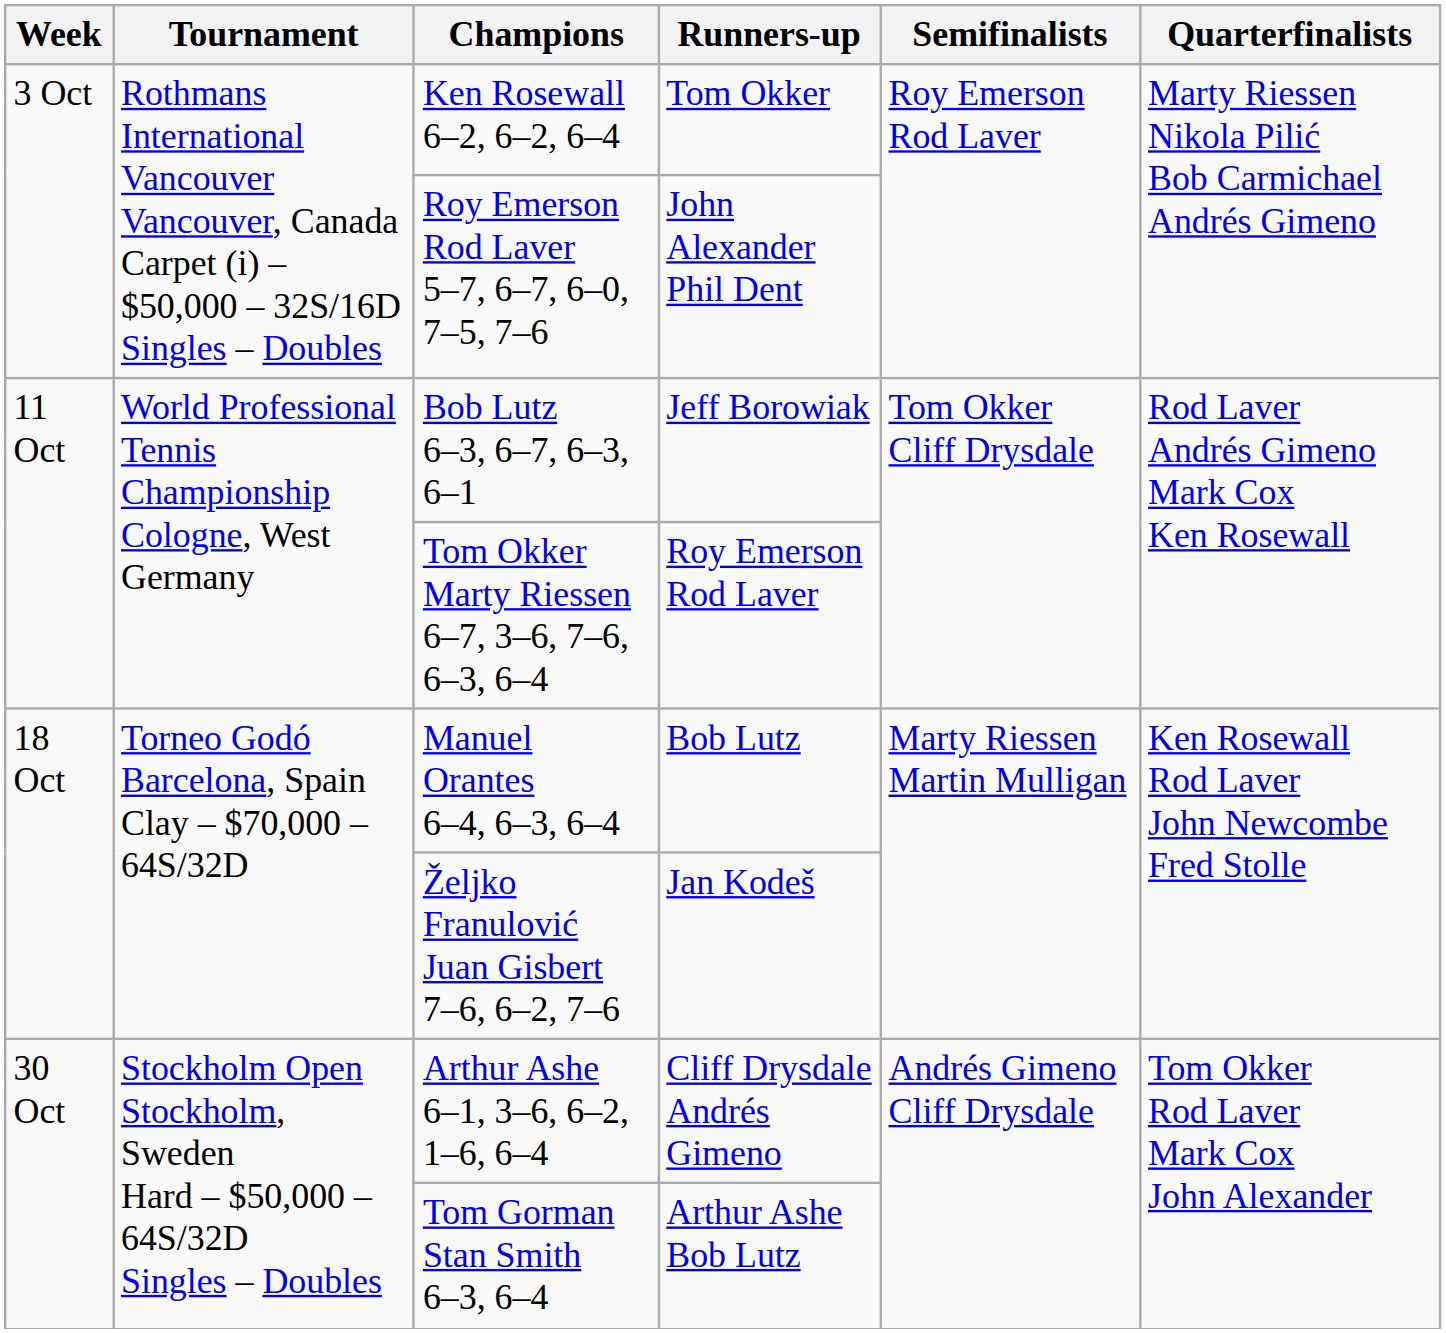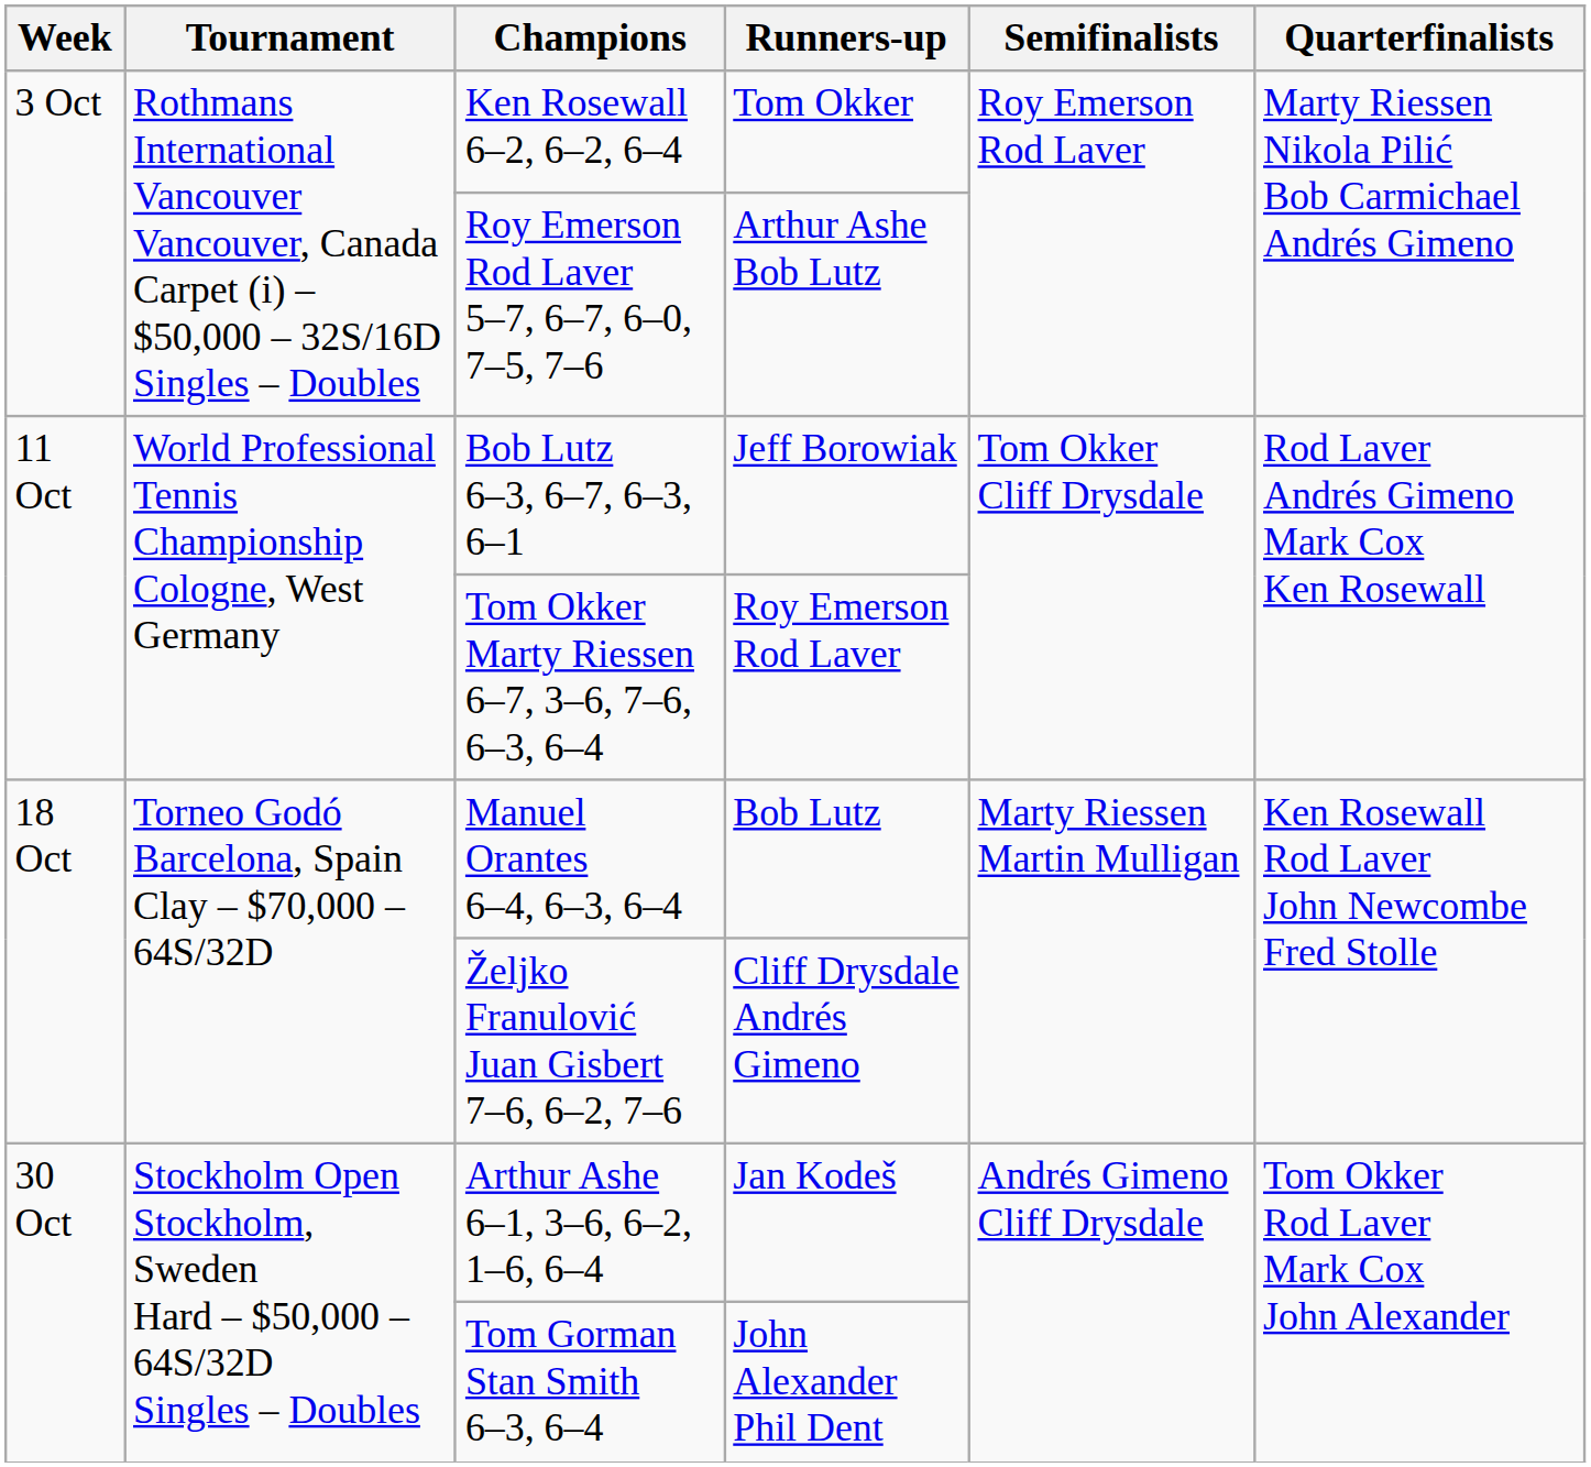 <table class=wikitable style=font-size:95%>
 <tr>
 <th style="width:48px;">Week</th>
 <th style="width:260px;">Tournament</th>
 <th style="width:190px;">Champions</th>
 <th style="width:190px;">Runners-up</th>
 <th style="width:190px;">Semifinalists</th>
 <th style="width:190px;">Quarterfinalists</th>
 </tr>
 <tr valign=top>
 <td rowspan=2>3 Oct</td>
 <td rowspan=2><a href='#'>Rothmans International Vancouver</a><br> <a href='#'>Vancouver</a>, Canada <br> Carpet (i) – $50,000 – 32S/16D <br> <a href='#'>Singles</a> – <a href='#'>Doubles</a></td>
 <td> <a href='#'>Ken Rosewall</a><br>6–2, 6–2, 6–4</td>
 <td> <a href='#'>Tom Okker</a></td>
 <td rowspan=2> <a href='#'>Roy Emerson</a><br> <a href='#'>Rod Laver</a></td>
 <td rowspan=2> <a href='#'>Marty Riessen</a> <br> <a href='#'>Nikola Pilić</a><br> <a href='#'>Bob Carmichael</a><br> <a href='#'>Andrés Gimeno</a></td>
 </tr>
 <tr valign=top>
 <td> <a href='#'>Roy Emerson</a><br> <a href='#'>Rod Laver</a><br>5–7, 6–7, 6–0, 7–5, 7–6</td>
-<td> <a href='#'>John Alexander</a><br> <a href='#'>Phil Dent</a></td>
+<td> <a href='#'>Arthur Ashe</a><br> <a href='#'>Bob Lutz</a></td>
 </tr>
 <tr valign=top>
 <td rowspan=2>11 Oct</td>
 <td rowspan=2><a href='#'>World Professional Tennis Championship</a><br> <a href='#'>Cologne</a>, West Germany</td>
 <td> <a href='#'>Bob Lutz</a><br>6–3, 6–7, 6–3, 6–1</td>
 <td> <a href='#'>Jeff Borowiak</a></td>
 <td rowspan=2> <a href='#'>Tom Okker</a> <br> <a href='#'>Cliff Drysdale</a></td>
 <td rowspan=2> <a href='#'>Rod Laver</a> <br>  <a href='#'>Andrés Gimeno</a><br> <a href='#'>Mark Cox</a> <br> <a href='#'>Ken Rosewall</a></td>
 </tr>
 <tr valign=top>
 <td> <a href='#'>Tom Okker</a><br> <a href='#'>Marty Riessen</a><br>6–7, 3–6, 7–6, 6–3, 6–4</td>
 <td> <a href='#'>Roy Emerson</a><br> <a href='#'>Rod Laver</a></td>
 </tr>
 <tr valign=top>
 <td rowspan=2>18 Oct</td>
 <td rowspan=2><a href='#'>Torneo Godó</a><br> <a href='#'>Barcelona</a>, Spain <br> Clay – $70,000 – 64S/32D</td>
 <td> <a href='#'>Manuel Orantes</a><br>6–4, 6–3, 6–4</td>
 <td> <a href='#'>Bob Lutz</a></td>
 <td rowspan=2> <a href='#'>Marty Riessen</a> <br> <a href='#'>Martin Mulligan</a></td>
 <td rowspan=2> <a href='#'>Ken Rosewall</a> <br> <a href='#'>Rod Laver</a> <br> <a href='#'>John Newcombe</a><br> <a href='#'>Fred Stolle</a></td>
 </tr>
 <tr valign=top>
 <td> <a href='#'>Željko Franulović</a><br> <a href='#'>Juan Gisbert</a><br>7–6, 6–2, 7–6</td>
-<td> <a href='#'>Jan Kodeš</a></td>
+<td> <a href='#'>Cliff Drysdale</a><br> <a href='#'>Andrés Gimeno</a></td>
 </tr>
 <tr valign=top>
 <td rowspan=2>30 Oct</td>
 <td rowspan=2><a href='#'>Stockholm Open</a><br> <a href='#'>Stockholm</a>, Sweden <br> Hard – $50,000 – 64S/32D <br> <a href='#'>Singles</a> – <a href='#'>Doubles</a></td>
 <td> <a href='#'>Arthur Ashe</a><br>6–1, 3–6, 6–2, 1–6, 6–4</td>
-<td> <a href='#'>Cliff Drysdale</a><br> <a href='#'>Andrés Gimeno</a></td>
+<td> <a href='#'>Jan Kodeš</a></td>
 <td rowspan=2> <a href='#'>Andrés Gimeno</a> <br> <a href='#'>Cliff Drysdale</a></td>
 <td rowspan=2> <a href='#'>Tom Okker</a> <br> <a href='#'>Rod Laver</a> <br> <a href='#'>Mark Cox</a><br> <a href='#'>John Alexander</a></td>
 </tr>
 <tr valign=top>
 <td> <a href='#'>Tom Gorman</a><br> <a href='#'>Stan Smith</a><br>6–3, 6–4</td>
-<td> <a href='#'>Arthur Ashe</a><br> <a href='#'>Bob Lutz</a></td>
+<td> <a href='#'>John Alexander</a><br> <a href='#'>Phil Dent</a></td>
 </tr>
 </table>
